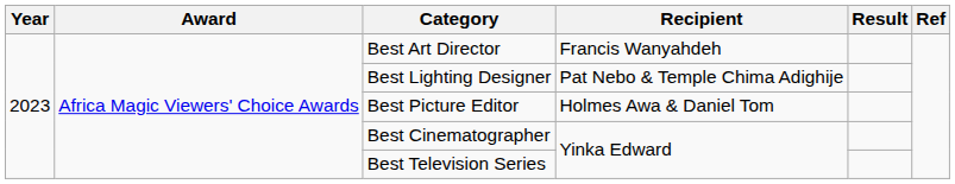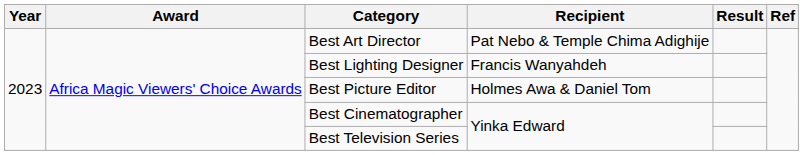 <table class="wikitable">
 <tr>
 <th>Year</th>
 <th>Award</th>
 <th>Category</th>
 <th>Recipient</th>
 <th>Result</th>
 <th>Ref</th>
 </tr>
 <tr>
 <td rowspan="5">2023</td>
 <td rowspan="5"><a href='#'>Africa Magic Viewers' Choice Awards</a></td>
 <td>Best Art Director</td>
-<td>Francis Wanyahdeh</td>
+<td>Pat Nebo & Temple Chima Adighije</td>
 <td></td>
 <td rowspan="5"></td>
 </tr>
 <tr>
 <td>Best Lighting Designer</td>
-<td>Pat Nebo & Temple Chima Adighije</td>
+<td>Francis Wanyahdeh</td>
 <td></td>
 </tr>
 <tr>
 <td>Best Picture Editor</td>
 <td>Holmes Awa & Daniel Tom</td>
 <td></td>
 </tr>
 <tr>
 <td>Best Cinematographer</td>
 <td rowspan="2">Yinka Edward</td>
 <td></td>
 </tr>
 <tr>
 <td>Best Television Series</td>
 <td></td>
 </tr>
 </table>
